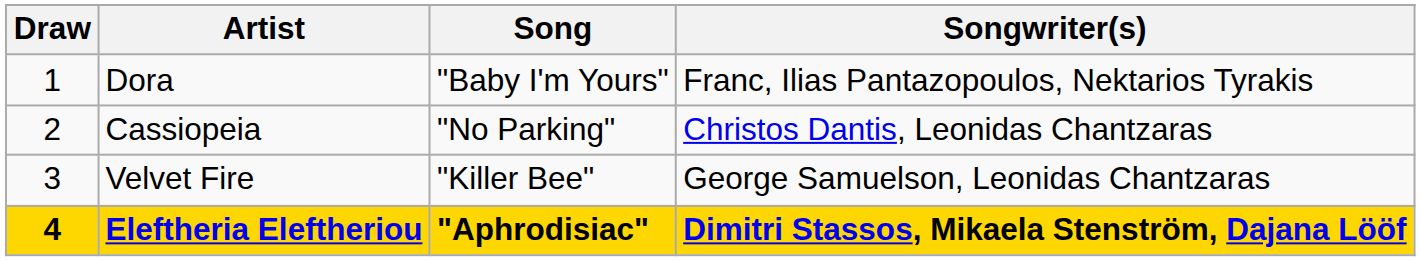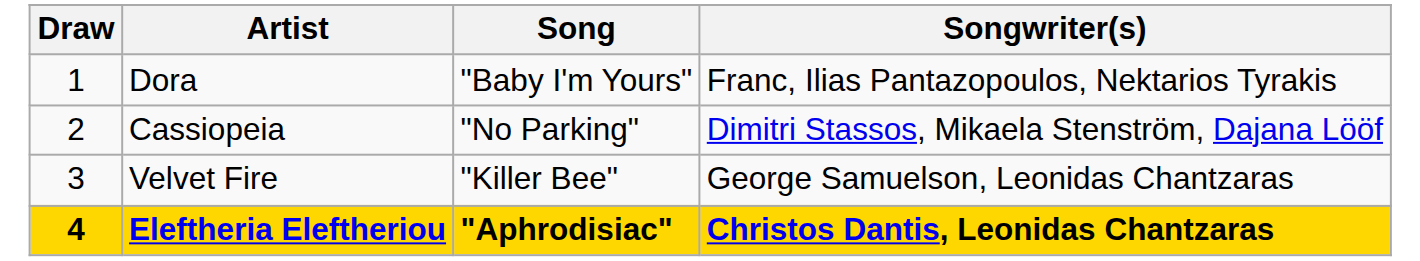 <table class="sortable wikitable" style="margin: 1em auto 1em auto; text-align:center">
 <tr>
 </tr>
 <tr>
 <th>Draw</th>
 <th>Artist</th>
 <th>Song</th>
 <th class="unsortable">Songwriter(s)</th>
 </tr>
 <tr>
 <td>1</td>
 <td align="left">Dora</td>
 <td align="left">"Baby I'm Yours"</td>
 <td align="left">Franc, Ilias Pantazopoulos, Nektarios Tyrakis</td>
 </tr>
 <tr>
 <td>2</td>
 <td align="left">Cassiopeia</td>
 <td align="left">"No Parking"</td>
-<td align="left"><a href='#'>Christos Dantis</a>, Leonidas Chantzaras</td>
+<td align="left"><a href='#'>Dimitri Stassos</a>, Mikaela Stenström, <a href='#'>Dajana Lööf</a></td>
 </tr>
 <tr>
 <td>3</td>
 <td align="left">Velvet Fire</td>
 <td align="left">"Killer Bee"</td>
 <td align="left">George Samuelson, Leonidas Chantzaras</td>
 </tr>
 <tr style="font-weight:bold; background:gold;">
 <td>4</td>
 <td align="left"><a href='#'>Eleftheria Eleftheriou</a></td>
 <td align="left">"Aphrodisiac"</td>
-<td align="left"><a href='#'>Dimitri Stassos</a>, Mikaela Stenström, <a href='#'>Dajana Lööf</a></td>
+<td align="left"><a href='#'>Christos Dantis</a>, Leonidas Chantzaras</td>
 </tr>
 </table>
